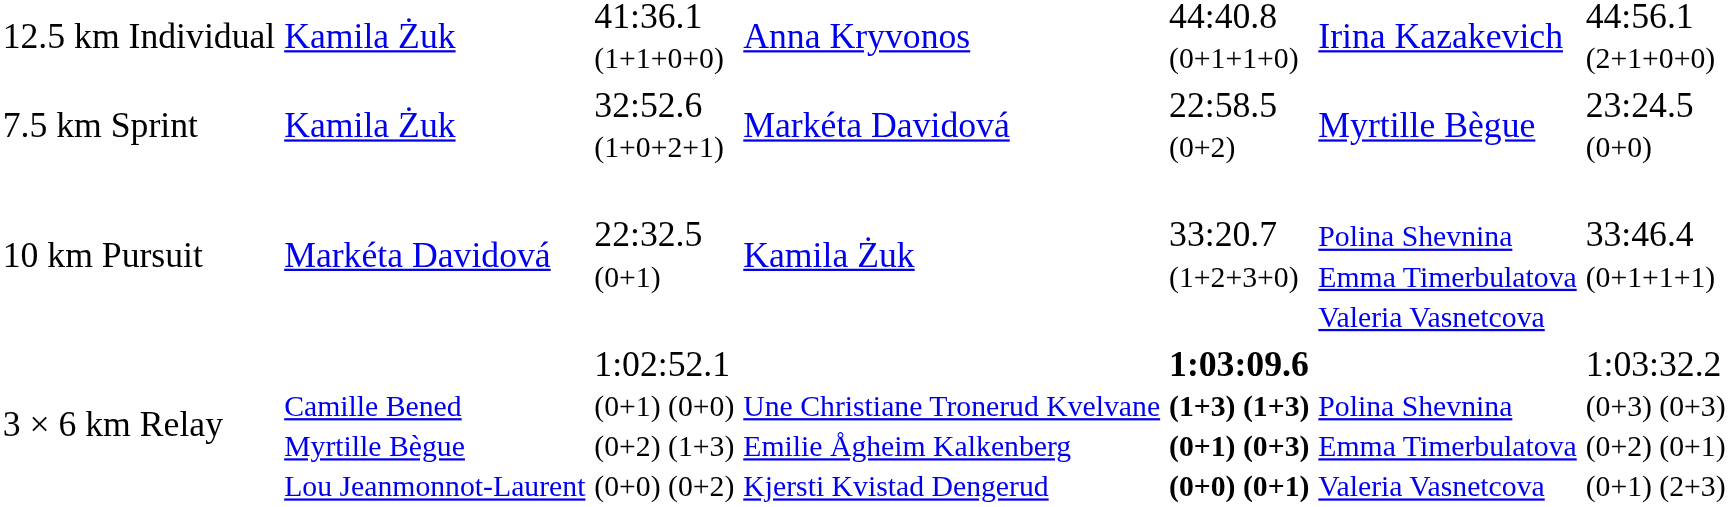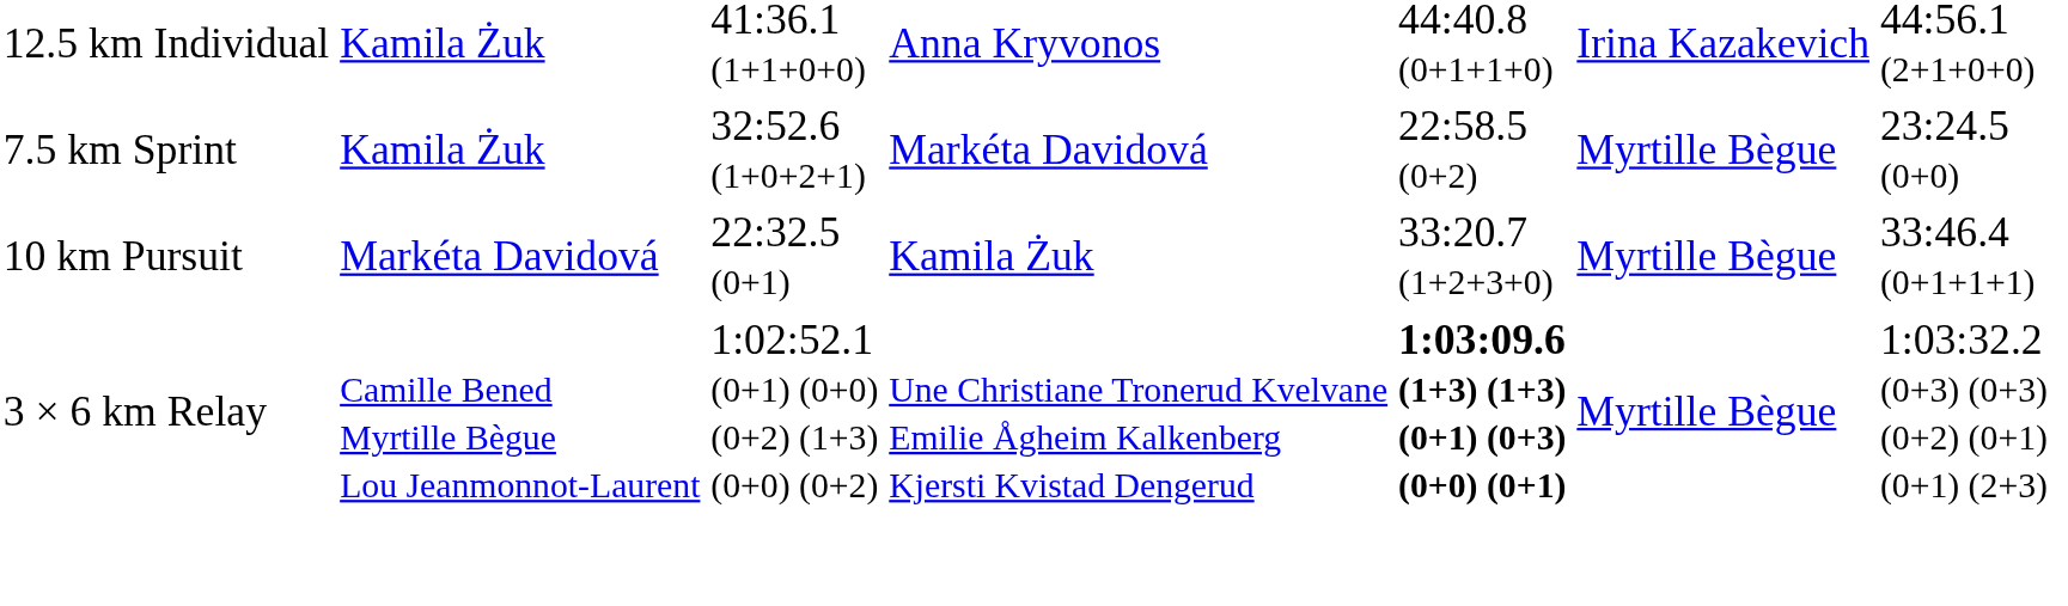 <table>
 <tr>
 <td>12.5 km Individual<br><em></em></td>
 <td><a href='#'>Kamila Żuk</a><br><small></small></td>
 <td>41:36.1<br><small>(1+1+0+0)</small></td>
 <td><a href='#'>Anna Kryvonos</a><br><small></small></td>
 <td>44:40.8<br><small>(0+1+1+0)</small></td>
 <td><a href='#'>Irina Kazakevich</a><br><small></small></td>
 <td>44:56.1<br><small>(2+1+0+0)</small></td>
 </tr>
 <tr>
 <td>7.5 km Sprint<br><em></em></td>
 <td><a href='#'>Kamila Żuk</a><br><small></small></td>
 <td>32:52.6<br><small>(1+0+2+1)</small></td>
 <td><a href='#'>Markéta Davidová</a><br><small></small></td>
 <td>22:58.5<br><small>(0+2)</small></td>
 <td><a href='#'>Myrtille Bègue</a><br><small></small></td>
 <td>23:24.5<br><small>(0+0)</small></td>
 </tr>
 <tr>
 <td>10 km Pursuit<br><em></em></td>
 <td><a href='#'>Markéta Davidová</a><br><small></small></td>
 <td>22:32.5<br><small>(0+1)</small></td>
 <td><a href='#'>Kamila Żuk</a><br><small></small></td>
 <td>33:20.7<br><small>(1+2+3+0)</small></td>
-<td><br><small><a href='#'>Polina Shevnina</a><br><a href='#'>Emma Timerbulatova</a><br><a href='#'>Valeria Vasnetcova</a></small></td>
+<td><a href='#'>Myrtille Bègue</a><br><small></small></td>
 <td>33:46.4<br><small>(0+1+1+1)</small></td>
 </tr>
 <tr>
 <td>3 × 6 km Relay<br><em></em></td>
 <td><br><small><a href='#'>Camille Bened</a><br><a href='#'>Myrtille Bègue</a><br><a href='#'>Lou Jeanmonnot-Laurent</a></small></td>
 <td>1:02:52.1<br><small>(0+1) (0+0)<br>(0+2) (1+3)<br>(0+0) (0+2)</small></td>
 <td><br><small><a href='#'>Une Christiane Tronerud Kvelvane</a><br><a href='#'>Emilie Ågheim Kalkenberg</a><br><a href='#'>Kjersti Kvistad Dengerud</a></small></td>
 <td><strong>1:03:09.6<br><small>(1+3) (1+3)<br>(0+1) (0+3)<br>(0+0) (0+1)</small></strong></td>
-<td><br><small><a href='#'>Polina Shevnina</a><br><a href='#'>Emma Timerbulatova</a><br><a href='#'>Valeria Vasnetcova</a></small></td>
+<td><a href='#'>Myrtille Bègue</a><br><small></small></td>
 <td>1:03:32.2<br><small>(0+3) (0+3)<br>(0+2) (0+1)<br>(0+1) (2+3)</small></td>
 </tr>
 </table>
